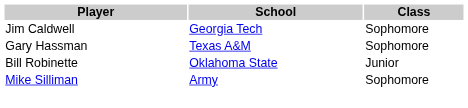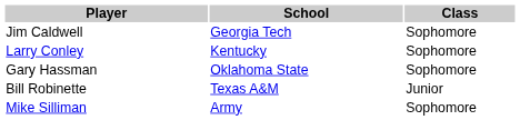 <table style="width:600px" "border:'1' 'solid' 'gray' ">
 <tr>
 <th style="background:#ccc; width:23%;">Player</th>
 <th style="background:#ccc; width:22%;">School</th>
 <th style="background:#ccc; width:10%;">Class</th>
 </tr>
 <tr>
 <td>Jim Caldwell</td>
 <td><a href='#'>Georgia Tech</a></td>
 <td>Sophomore</td>
 </tr>
 <tr>
+<td><a href='#'>Larry Conley</a></td>
+<td><a href='#'>Kentucky</a></td>
+<td>Sophomore</td>
+</tr>
+<tr>
 <td>Gary Hassman</td>
-<td><a href='#'>Texas A&M</a></td>
+<td><a href='#'>Oklahoma State</a></td>
 <td>Sophomore</td>
 </tr>
 <tr>
 <td>Bill Robinette</td>
-<td><a href='#'>Oklahoma State</a></td>
+<td><a href='#'>Texas A&M</a></td>
 <td>Junior</td>
 </tr>
 <tr>
 <td><a href='#'>Mike Silliman</a></td>
 <td><a href='#'>Army</a></td>
 <td>Sophomore</td>
 </tr>
 </table>
